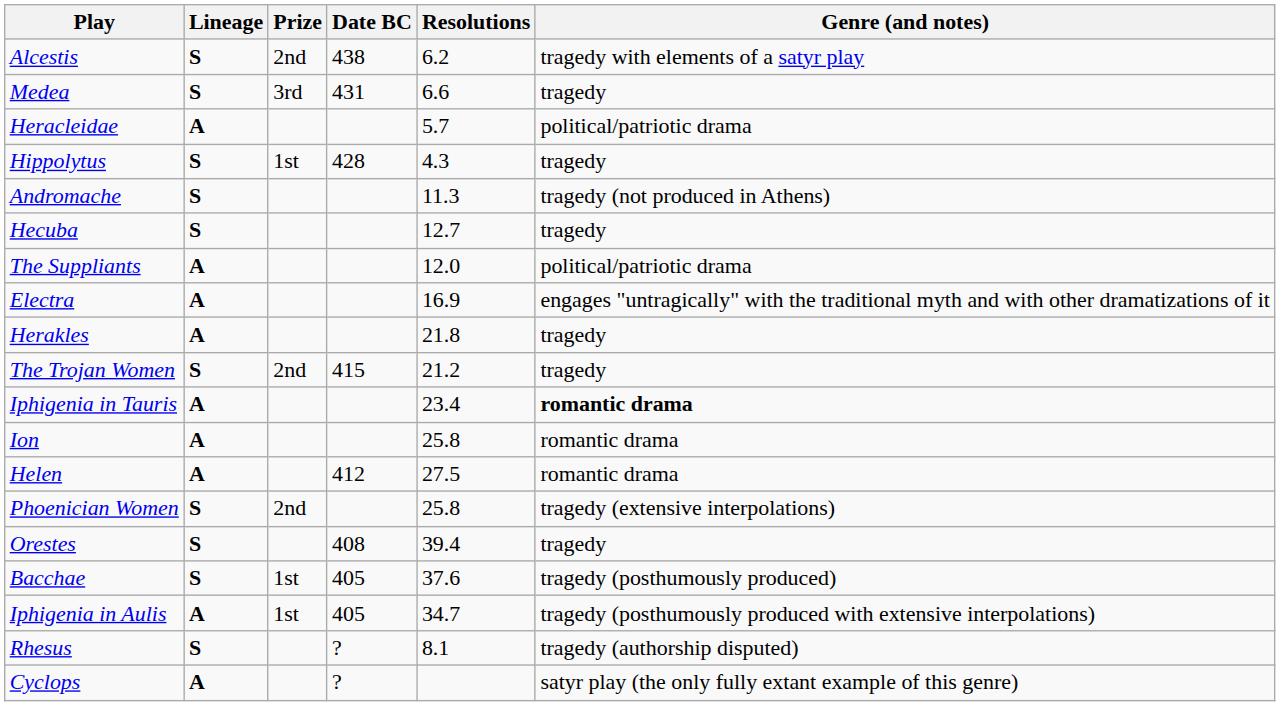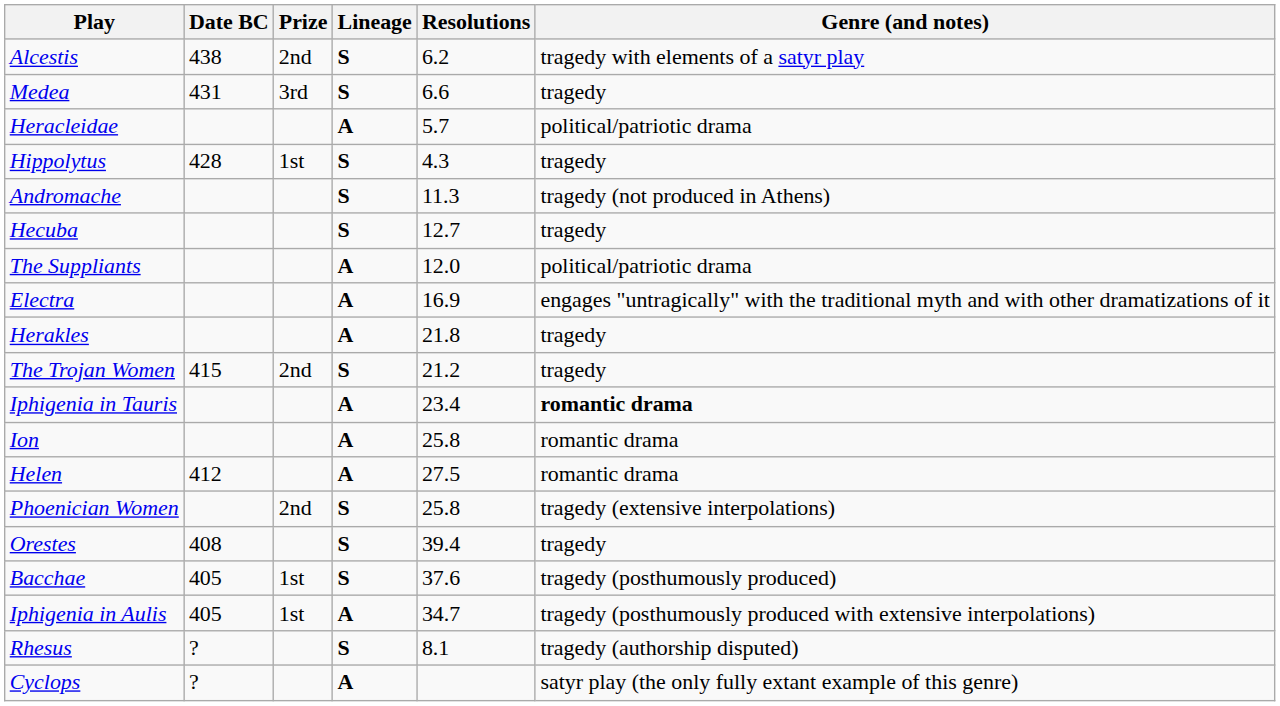 <table class="wikitable">
 <tr>
 <th>Play</th>
+<th>Date BC</th>
+<th>Prize</th>
 <th>Lineage</th>
-<th>Prize</th>
-<th>Date BC</th>
 <th>Resolutions</th>
 <th>Genre (and notes)</th>
 </tr>
 <tr>
 <td><em><a href='#'>Alcestis</a></em></td>
+<td>438</td>
+<td>2nd</td>
 <td><strong>S</strong></td>
-<td>2nd</td>
-<td>438</td>
 <td>6.2</td>
 <td>tragedy with elements of a <a href='#'>satyr play</a></td>
 </tr>
 <tr>
 <td><em><a href='#'>Medea</a></em></td>
+<td>431</td>
+<td>3rd</td>
 <td><strong>S</strong></td>
-<td>3rd</td>
-<td>431</td>
 <td>6.6</td>
 <td>tragedy</td>
 </tr>
 <tr>
 <td><em><a href='#'>Heracleidae</a></em></td>
-<td><strong>A</strong></td>
 <td></td>
 <td></td>
+<td><strong>A</strong></td>
 <td>5.7</td>
 <td>political/patriotic drama</td>
 </tr>
 <tr>
 <td><em><a href='#'>Hippolytus</a></em></td>
+<td>428</td>
+<td>1st</td>
 <td><strong>S</strong></td>
-<td>1st</td>
-<td>428</td>
 <td>4.3</td>
 <td>tragedy</td>
 </tr>
 <tr>
 <td><em><a href='#'>Andromache</a></em></td>
-<td><strong>S</strong></td>
 <td></td>
 <td></td>
+<td><strong>S</strong></td>
 <td>11.3</td>
 <td>tragedy (not produced in Athens)</td>
 </tr>
 <tr>
 <td><em><a href='#'>Hecuba</a></em></td>
-<td><strong>S</strong></td>
 <td></td>
 <td></td>
+<td><strong>S</strong></td>
 <td>12.7</td>
 <td>tragedy</td>
 </tr>
 <tr>
 <td><em><a href='#'>The Suppliants</a></em></td>
-<td><strong>A</strong></td>
 <td></td>
 <td></td>
+<td><strong>A</strong></td>
 <td>12.0</td>
 <td>political/patriotic drama</td>
 </tr>
 <tr>
 <td><em><a href='#'>Electra</a></em></td>
-<td><strong>A</strong></td>
 <td></td>
 <td></td>
+<td><strong>A</strong></td>
 <td>16.9</td>
 <td>engages "untragically" with the traditional myth and with other dramatizations of it</td>
 </tr>
 <tr>
 <td><em><a href='#'>Herakles</a></em></td>
-<td><strong>A</strong></td>
 <td></td>
 <td></td>
+<td><strong>A</strong></td>
 <td>21.8</td>
 <td>tragedy</td>
 </tr>
 <tr>
 <td><em><a href='#'>The Trojan Women</a></em></td>
+<td>415</td>
+<td>2nd</td>
 <td><strong>S</strong></td>
-<td>2nd</td>
-<td>415</td>
 <td>21.2</td>
 <td>tragedy</td>
 </tr>
 <tr>
 <td><em><a href='#'>Iphigenia in Tauris</a></em></td>
-<td><strong>A</strong></td>
 <td></td>
 <td></td>
+<td><strong>A</strong></td>
 <td>23.4</td>
 <td><strong>romantic drama</strong></td>
 </tr>
 <tr>
 <td><em><a href='#'>Ion</a></em></td>
-<td><strong>A</strong></td>
 <td></td>
 <td></td>
+<td><strong>A</strong></td>
 <td>25.8</td>
 <td>romantic drama</td>
 </tr>
 <tr>
 <td><em><a href='#'>Helen</a></em></td>
+<td>412</td>
+<td></td>
 <td><strong>A</strong></td>
-<td></td>
-<td>412</td>
 <td>27.5</td>
 <td>romantic drama</td>
 </tr>
 <tr>
 <td><em><a href='#'>Phoenician Women</a></em></td>
+<td></td>
+<td>2nd</td>
 <td><strong>S</strong></td>
-<td>2nd</td>
-<td></td>
 <td>25.8</td>
 <td>tragedy (extensive interpolations)</td>
 </tr>
 <tr>
 <td><em><a href='#'>Orestes</a></em></td>
+<td>408</td>
+<td></td>
 <td><strong>S</strong></td>
-<td></td>
-<td>408</td>
 <td>39.4</td>
 <td>tragedy</td>
 </tr>
 <tr>
 <td><em><a href='#'>Bacchae</a></em></td>
+<td>405</td>
+<td>1st</td>
 <td><strong>S</strong></td>
-<td>1st</td>
-<td>405</td>
 <td>37.6</td>
 <td>tragedy (posthumously produced)</td>
 </tr>
 <tr>
 <td><em><a href='#'>Iphigenia in Aulis</a></em></td>
+<td>405</td>
+<td>1st</td>
 <td><strong>A</strong></td>
-<td>1st</td>
-<td>405</td>
 <td>34.7</td>
 <td>tragedy (posthumously produced with extensive interpolations)</td>
 </tr>
 <tr>
 <td><em><a href='#'>Rhesus</a></em></td>
+<td>?</td>
+<td></td>
 <td><strong>S</strong></td>
-<td></td>
-<td>?</td>
 <td>8.1</td>
 <td>tragedy (authorship disputed)</td>
 </tr>
 <tr>
 <td><em><a href='#'>Cyclops</a></em></td>
+<td>?</td>
+<td></td>
 <td><strong>A</strong></td>
-<td></td>
-<td>?</td>
 <td></td>
 <td>satyr play (the only fully extant example of this genre)</td>
 </tr>
 </table>
